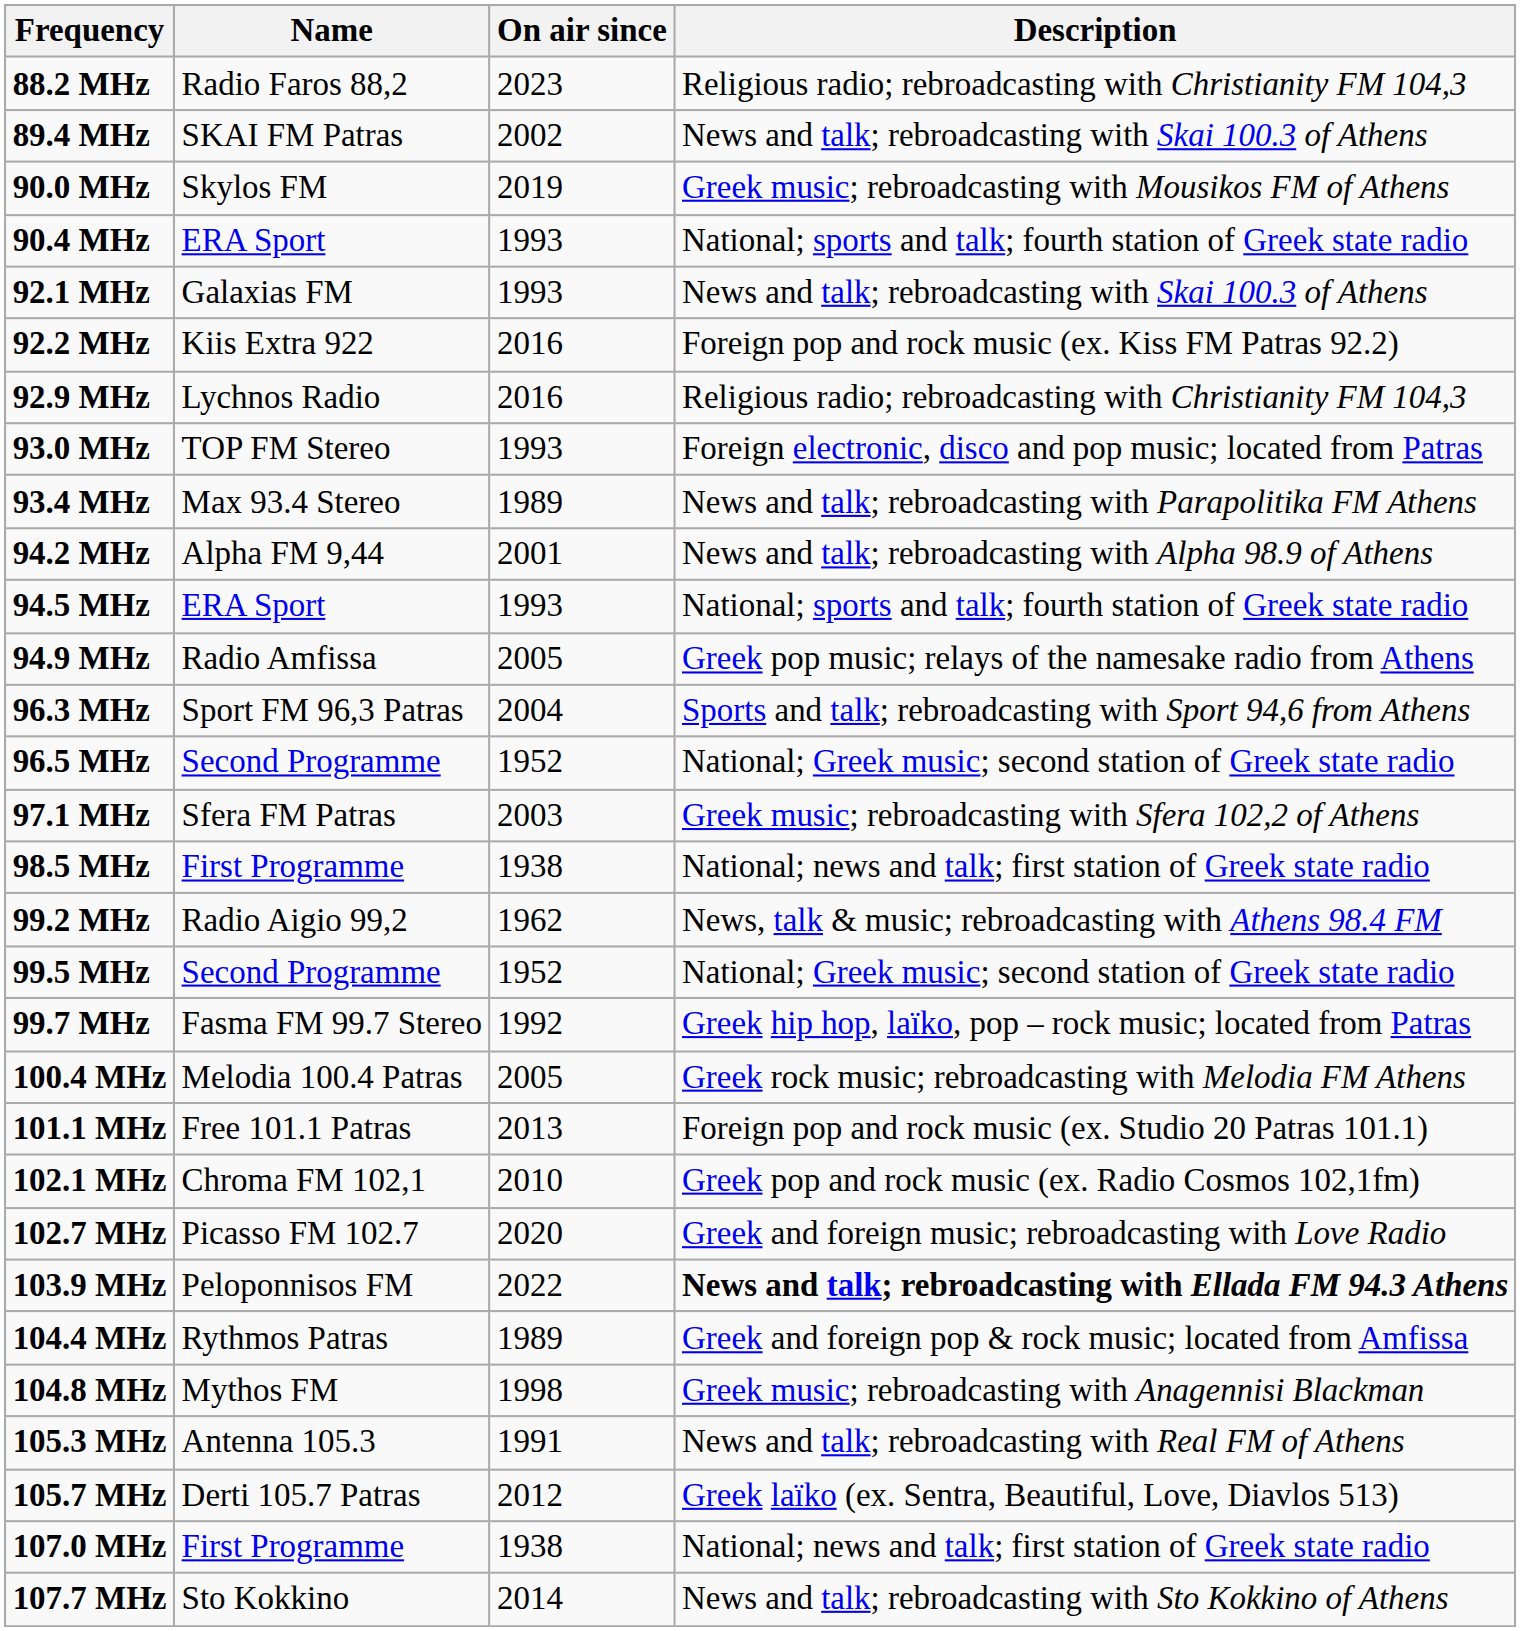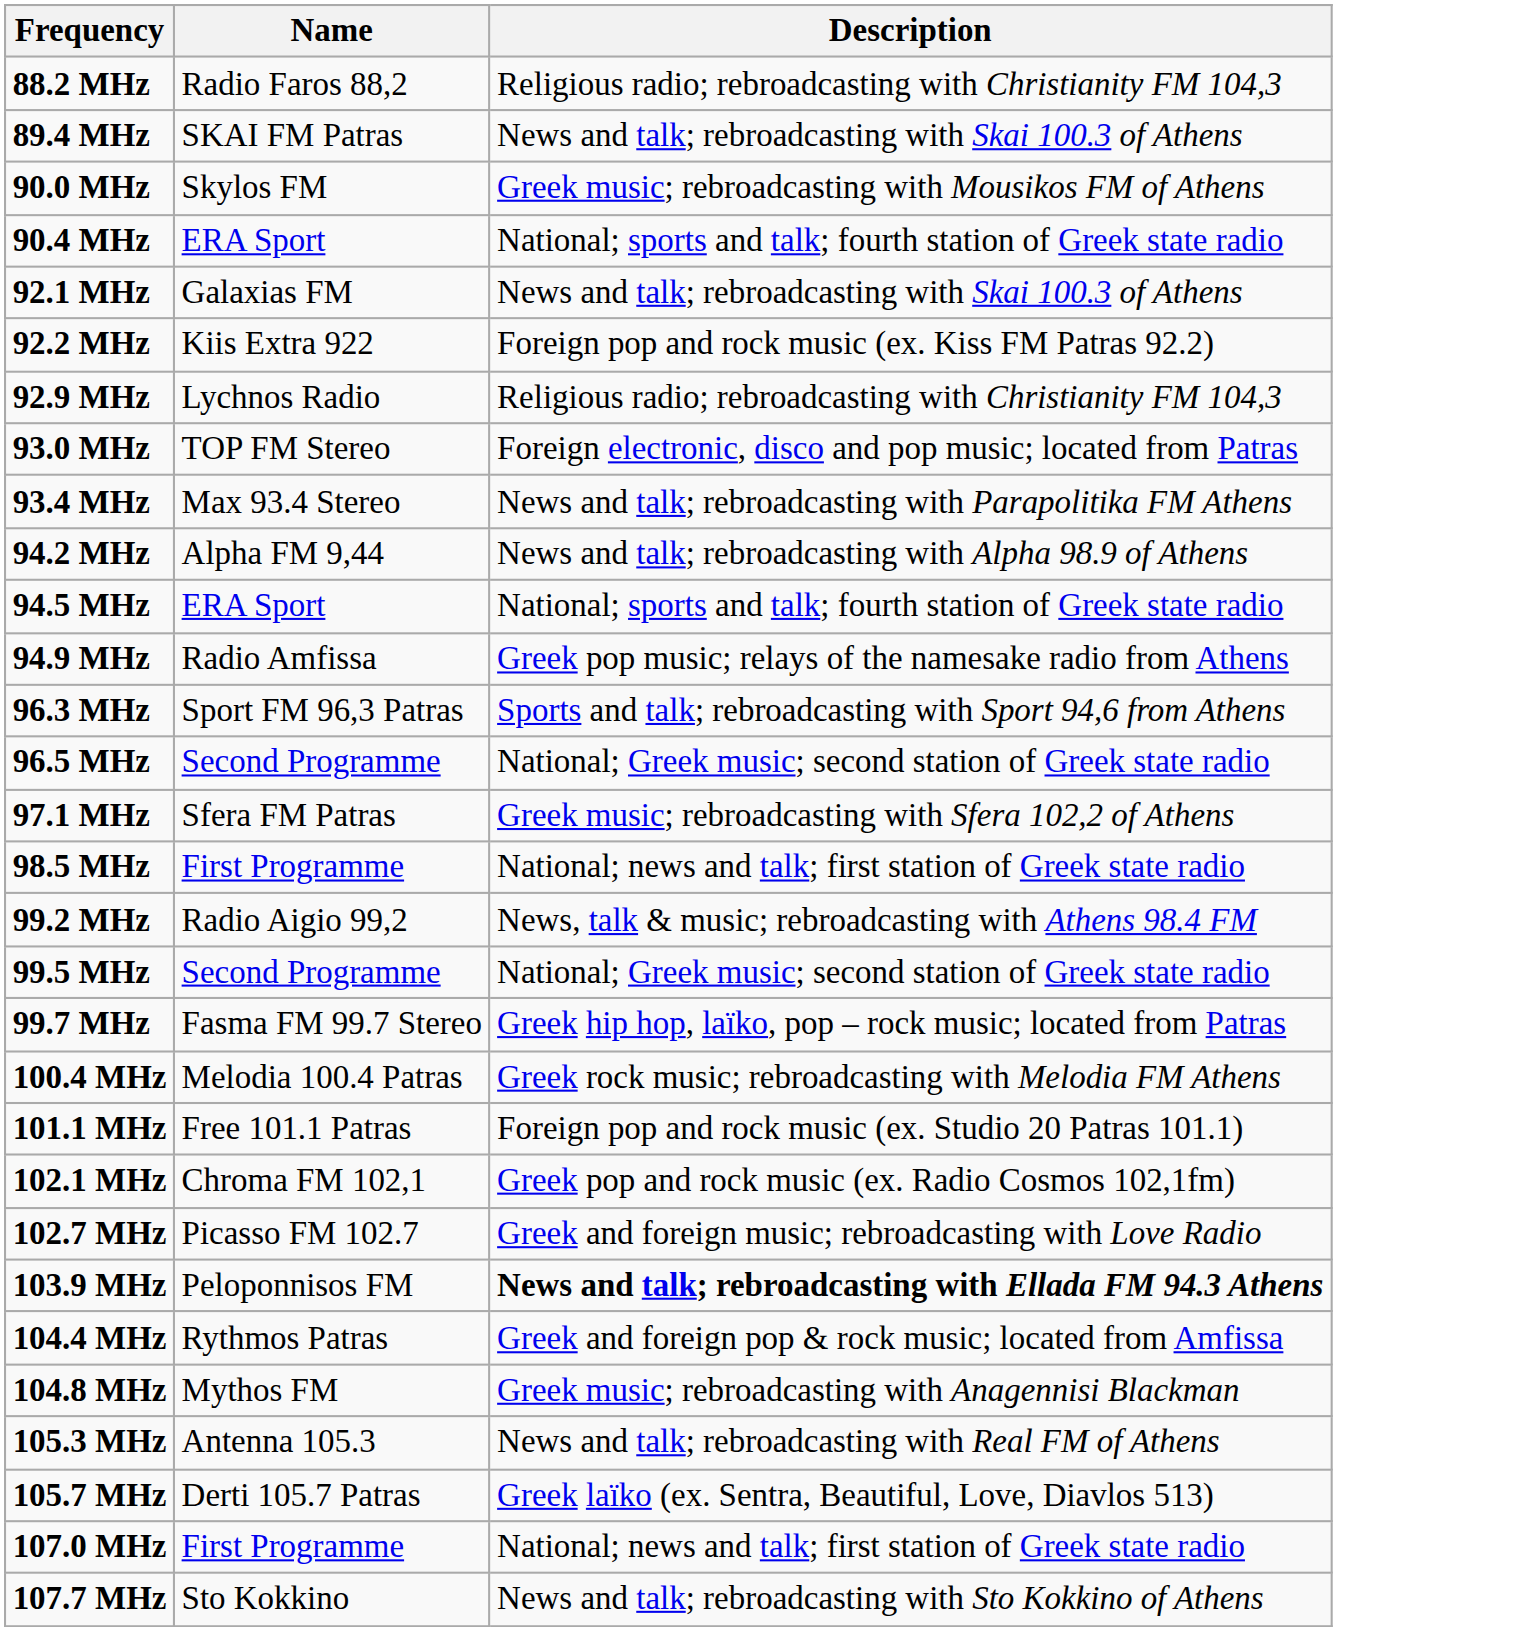 <table class="wikitable">
 <tr>
 <th>Frequency</th>
 <th>Name</th>
-<th>On air since</th>
 <th>Description</th>
 </tr>
 <tr>
 <td><strong>88.2 MHz</strong></td>
 <td>Radio Faros 88,2</td>
-<td>2023</td>
 <td>Religious radio; rebroadcasting with <em>Christianity FM 104,3</em></td>
 </tr>
 <tr>
 <td><strong>89.4 MHz</strong></td>
 <td>SKAI FM Patras</td>
-<td>2002</td>
 <td>News and <a href='#'>talk</a>; rebroadcasting with <em><a href='#'>Skai 100.3</a> of Athens</em></td>
 </tr>
 <tr>
 <td><strong>90.0 MHz</strong></td>
 <td>Skylos FM</td>
-<td>2019</td>
 <td><a href='#'>Greek music</a>; rebroadcasting with <em>Mousikos FM of Athens</em></td>
 </tr>
 <tr>
 <td><strong>90.4 MHz</strong></td>
 <td><a href='#'>ERA Sport</a></td>
-<td>1993</td>
 <td>National; <a href='#'>sports</a> and <a href='#'>talk</a>; fourth station of <a href='#'>Greek state radio</a></td>
 </tr>
 <tr>
 <td><strong>92.1 MHz</strong></td>
 <td>Galaxias FM</td>
-<td>1993</td>
 <td>News and <a href='#'>talk</a>; rebroadcasting with <em><a href='#'>Skai 100.3</a> of Athens</em></td>
 </tr>
 <tr>
 <td><strong>92.2 MHz</strong></td>
 <td>Kiis Extra 922</td>
-<td>2016</td>
 <td>Foreign pop and rock music (ex. Kiss FM Patras 92.2)</td>
 </tr>
 <tr>
 <td><strong>92.9 MHz</strong></td>
 <td>Lychnos Radio</td>
-<td>2016</td>
 <td>Religious radio; rebroadcasting with <em>Christianity FM 104,3</em></td>
 </tr>
 <tr>
 <td><strong>93.0 MHz</strong></td>
 <td>TOP FM Stereo</td>
-<td>1993</td>
 <td>Foreign <a href='#'>electronic</a>, <a href='#'>disco</a> and pop music; located from <a href='#'>Patras</a></td>
 </tr>
 <tr>
 <td><strong>93.4 MHz</strong></td>
 <td>Max 93.4 Stereo</td>
-<td>1989</td>
 <td>News and <a href='#'>talk</a>; rebroadcasting with <em>Parapolitika FM Athens</em></td>
 </tr>
 <tr>
 <td><strong>94.2 MHz</strong></td>
 <td>Alpha FM 9,44</td>
-<td>2001</td>
 <td>News and <a href='#'>talk</a>; rebroadcasting with <em>Alpha 98.9 of Athens</em></td>
 </tr>
 <tr>
 <td><strong>94.5 MHz</strong></td>
 <td><a href='#'>ERA Sport</a></td>
-<td>1993</td>
 <td>National; <a href='#'>sports</a> and <a href='#'>talk</a>; fourth station of <a href='#'>Greek state radio</a></td>
 </tr>
 <tr>
 <td><strong>94.9 MHz</strong></td>
 <td>Radio Amfissa</td>
-<td>2005</td>
 <td><a href='#'>Greek</a> pop music; relays of the namesake radio from <a href='#'>Athens</a></td>
 </tr>
 <tr>
 <td><strong>96.3 MHz</strong></td>
 <td>Sport FM 96,3 Patras</td>
-<td>2004</td>
 <td><a href='#'>Sports</a> and <a href='#'>talk</a>; rebroadcasting with <em>Sport 94,6 from Athens</em></td>
 </tr>
 <tr>
 <td><strong>96.5 MHz</strong></td>
 <td><a href='#'>Second Programme</a></td>
-<td>1952</td>
 <td>National; <a href='#'>Greek music</a>; second station of <a href='#'>Greek state radio</a></td>
 </tr>
 <tr>
 <td><strong>97.1 MHz</strong></td>
 <td>Sfera FM Patras</td>
-<td>2003</td>
 <td><a href='#'>Greek music</a>; rebroadcasting with <em>Sfera 102,2 of Athens</em></td>
 </tr>
 <tr>
 <td><strong>98.5 MHz</strong></td>
 <td><a href='#'>First Programme</a></td>
-<td>1938</td>
 <td>National; news and <a href='#'>talk</a>; first station of <a href='#'>Greek state radio</a></td>
 </tr>
 <tr>
 <td><strong>99.2 MHz</strong></td>
 <td>Radio Aigio 99,2</td>
-<td>1962</td>
 <td>News, <a href='#'>talk</a> & music; rebroadcasting with <em><a href='#'>Athens 98.4 FM</a></em></td>
 </tr>
 <tr>
 <td><strong>99.5 MHz</strong></td>
 <td><a href='#'>Second Programme</a></td>
-<td>1952</td>
 <td>National; <a href='#'>Greek music</a>; second station of <a href='#'>Greek state radio</a></td>
 </tr>
 <tr>
 <td><strong>99.7 MHz</strong></td>
 <td>Fasma FM 99.7 Stereo</td>
-<td>1992</td>
 <td><a href='#'>Greek</a> <a href='#'>hip hop</a>, <a href='#'>laïko</a>, pop – rock music; located from <a href='#'>Patras</a></td>
 </tr>
 <tr>
 <td><strong>100.4 MHz</strong></td>
 <td>Melodia 100.4 Patras</td>
-<td>2005</td>
 <td><a href='#'>Greek</a> rock music; rebroadcasting with <em>Melodia FM Athens</em></td>
 </tr>
 <tr>
 <td><strong>101.1 MHz</strong></td>
 <td>Free 101.1 Patras</td>
-<td>2013</td>
 <td>Foreign pop and rock music (ex. Studio 20 Patras 101.1)</td>
 </tr>
 <tr>
 <td><strong>102.1 MHz</strong></td>
 <td>Chroma FM 102,1</td>
-<td>2010</td>
 <td><a href='#'>Greek</a> pop and rock music (ex. Radio Cosmos 102,1fm)</td>
 </tr>
 <tr>
 <td><strong>102.7 MHz</strong></td>
 <td>Picasso FM 102.7</td>
-<td>2020</td>
 <td><a href='#'>Greek</a> and foreign music; rebroadcasting with <em>Love Radio</em></td>
 </tr>
 <tr>
 <td><strong>103.9 MHz</strong></td>
 <td>Peloponnisos FM</td>
-<td>2022</td>
 <td><strong>News and <a href='#'>talk</a>; rebroadcasting with <em>Ellada FM 94.3 Athens</em></strong></td>
 </tr>
 <tr>
 <td><strong>104.4 MHz</strong></td>
 <td>Rythmos Patras</td>
-<td>1989</td>
 <td><a href='#'>Greek</a> and foreign pop & rock music; located from <a href='#'>Amfissa</a></td>
 </tr>
 <tr>
 <td><strong>104.8 MHz</strong></td>
 <td>Mythos FM</td>
-<td>1998</td>
 <td><a href='#'>Greek music</a>; rebroadcasting with <em>Anagennisi Blackman</em></td>
 </tr>
 <tr>
 <td><strong>105.3 MHz</strong></td>
 <td>Antenna 105.3</td>
-<td>1991</td>
 <td>News and <a href='#'>talk</a>; rebroadcasting with <em>Real FM of Athens</em></td>
 </tr>
 <tr>
 <td><strong>105.7 MHz</strong></td>
 <td>Derti 105.7 Patras</td>
-<td>2012</td>
 <td><a href='#'>Greek</a> <a href='#'>laïko</a> (ex. Sentra, Beautiful, Love, Diavlos 513)</td>
 </tr>
 <tr>
 <td><strong>107.0 MHz</strong></td>
 <td><a href='#'>First Programme</a></td>
-<td>1938</td>
 <td>National; news and <a href='#'>talk</a>; first station of <a href='#'>Greek state radio</a></td>
 </tr>
 <tr>
 <td><strong>107.7 MHz</strong></td>
 <td>Sto Kokkino</td>
-<td>2014</td>
 <td>News and <a href='#'>talk</a>; rebroadcasting with <em>Sto Kokkino of Athens</em></td>
 </tr>
 </table>
